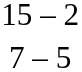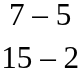 <table style="text-align:center">
 <tr>
 <th width=200></th>
 <th width=100></th>
 <th width=200></th>
 </tr>
 <tr>
 <td align=right><strong></strong></td>
-<td>15 – 2</td>
+<td>7 – 5</td>
 <td align=left></td>
 </tr>
 <tr>
 <td align=right><strong></strong></td>
-<td>7 – 5</td>
+<td>15 – 2</td>
 <td align=left></td>
 </tr>
 </table>
